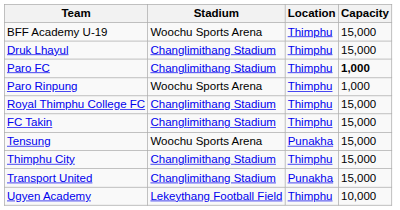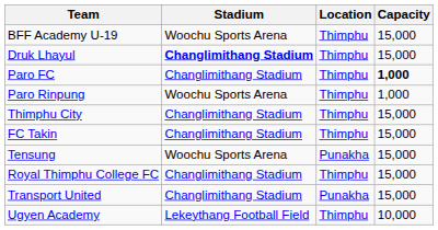 <table class="wikitable">
 <tr>
 <th>Team</th>
 <th>Stadium</th>
 <th>Location</th>
 <th>Capacity</th>
 </tr>
 <tr>
 <td>BFF Academy U-19</td>
 <td>Woochu Sports Arena</td>
 <td><a href='#'>Thimphu</a></td>
 <td>15,000</td>
 </tr>
 <tr>
 <td><a href='#'>Druk Lhayul</a></td>
-<td><a href='#'>Changlimithang Stadium</a></td>
+<td><strong><a href='#'>Changlimithang Stadium</a></strong></td>
 <td><a href='#'>Thimphu</a></td>
 <td>15,000</td>
 </tr>
 <tr>
 <td><a href='#'>Paro FC</a></td>
 <td><a href='#'>Changlimithang Stadium</a></td>
 <td><a href='#'>Thimphu</a></td>
 <td><strong>1,000</strong></td>
 </tr>
 <tr>
 <td><a href='#'>Paro Rinpung</a></td>
 <td>Woochu Sports Arena</td>
 <td><a href='#'>Thimphu</a></td>
 <td>1,000</td>
 </tr>
 <tr>
-<td><a href='#'>Royal Thimphu College FC</a></td>
+<td><a href='#'>Thimphu City</a></td>
 <td><a href='#'>Changlimithang Stadium</a></td>
 <td><a href='#'>Thimphu</a></td>
 <td>15,000</td>
 </tr>
 <tr>
 <td><a href='#'>FC Takin</a></td>
 <td><a href='#'>Changlimithang Stadium</a></td>
 <td><a href='#'>Thimphu</a></td>
 <td>15,000</td>
 </tr>
 <tr>
 <td><a href='#'>Tensung</a></td>
 <td>Woochu Sports Arena</td>
 <td><a href='#'>Punakha</a></td>
 <td>15,000</td>
 </tr>
 <tr>
-<td><a href='#'>Thimphu City</a></td>
+<td><a href='#'>Royal Thimphu College FC</a></td>
 <td><a href='#'>Changlimithang Stadium</a></td>
 <td><a href='#'>Thimphu</a></td>
 <td>15,000</td>
 </tr>
 <tr>
 <td><a href='#'>Transport United</a></td>
 <td><a href='#'>Changlimithang Stadium</a></td>
 <td><a href='#'>Punakha</a></td>
 <td>15,000</td>
 </tr>
 <tr>
 <td><a href='#'>Ugyen Academy</a></td>
 <td><a href='#'>Lekeythang Football Field</a></td>
 <td><a href='#'>Thimphu</a></td>
 <td>10,000</td>
 </tr>
 </table>
